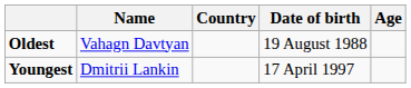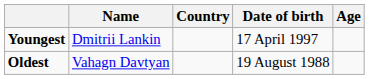 <table class="wikitable">
 <tr>
 <th></th>
 <th><strong>Name</strong></th>
 <th><strong>Country</strong></th>
 <th><strong>Date of birth</strong></th>
 <th><strong>Age</strong></th>
 </tr>
 <tr>
+<td><strong>Youngest</strong></td>
+<td><a href='#'>Dmitrii Lankin</a></td>
+<td></td>
+<td>17 April 1997</td>
+<td></td>
+</tr>
+<tr>
 <td><strong>Oldest</strong></td>
 <td><a href='#'>Vahagn Davtyan</a></td>
 <td></td>
 <td>19 August 1988</td>
 <td></td>
 </tr>
-<tr>
-<td><strong>Youngest</strong></td>
-<td><a href='#'>Dmitrii Lankin</a></td>
-<td></td>
-<td>17 April 1997</td>
-<td></td>
-</tr>
 </table>
